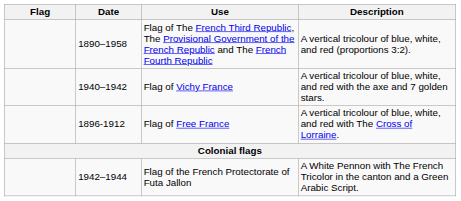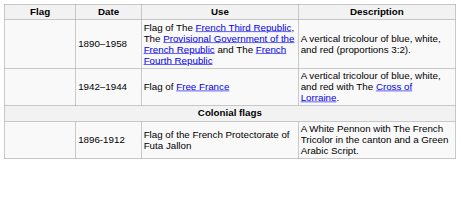 <table class="wikitable">
 <tr>
 <th style="width:110px;">Flag</th>
 <th style="width:100px;">Date</th>
 <th style="width:250px;">Use</th>
 <th style="width:250px;">Description</th>
 </tr>
 <tr>
 <td></td>
 <td>1890–1958</td>
 <td>Flag of The <a href='#'>French Third Republic</a>, The <a href='#'>Provisional Government of the French Republic</a> and The <a href='#'>French Fourth Republic</a></td>
 <td>A vertical tricolour of blue, white, and red (proportions 3:2).</td>
 </tr>
 <tr>
 <td></td>
-<td>1940–1942</td>
-<td>Flag of <a href='#'>Vichy France</a></td>
-<td>A vertical tricolour of blue, white, and red with the axe and 7 golden stars.</td>
-</tr>
-<tr>
-<td></td>
-<td>1896-1912</td>
+<td>1942–1944</td>
 <td>Flag of <a href='#'>Free France</a></td>
 <td>A vertical tricolour of blue, white, and red with The <a href='#'>Cross of Lorraine</a>.</td>
 </tr>
 <tr>
 <th colspan="4">Colonial flags</th>
 </tr>
 <tr>
 <td></td>
-<td>1942–1944</td>
+<td>1896-1912</td>
 <td>Flag of the French Protectorate of Futa Jallon</td>
 <td>A White Pennon with The French Tricolor in the canton and a Green Arabic Script.</td>
 </tr>
 </table>
